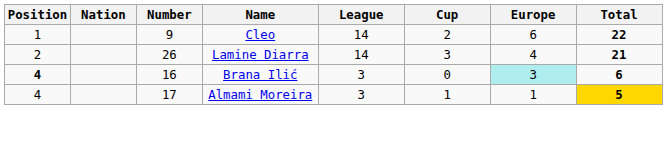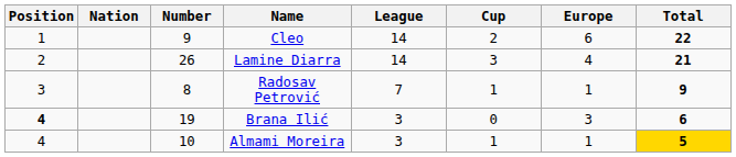 <table class="wikitable" style="font-size: 95%; text-align: center;">
 <tr>
 <th width=60>Position</th>
 <th width=60>Nation</th>
 <th width=60>Number</th>
 <th width=110>Name</th>
 <th width=80>League</th>
 <th width=80>Cup</th>
 <th width=80>Europe</th>
 <th width=80>Total</th>
 </tr>
 <tr>
 <td>1</td>
 <td></td>
 <td>9</td>
 <td><a href='#'>Cleo</a></td>
 <td>14</td>
 <td>2</td>
 <td>6</td>
 <td><strong>22</strong></td>
 </tr>
 <tr>
 </tr>
 <tr>
 <td>2</td>
 <td></td>
 <td>26</td>
 <td><a href='#'>Lamine Diarra</a></td>
 <td>14</td>
 <td>3</td>
 <td>4</td>
 <td><strong>21</strong></td>
 </tr>
 <tr>
 </tr>
 <tr>
+<td>3</td>
+<td></td>
+<td>8</td>
+<td><a href='#'>Radosav Petrović</a></td>
+<td>7</td>
+<td>1</td>
+<td>1</td>
+<td><strong>9</strong></td>
+</tr>
+<tr>
 </tr>
 <tr>
 <td><strong>4</strong></td>
 <td></td>
-<td>16</td>
+<td>19</td>
 <td><a href='#'>Brana Ilić</a></td>
 <td>3</td>
 <td>0</td>
-<td style="background: paleturquoise;">3</td>
+<td>3</td>
 <td><strong>6</strong></td>
 </tr>
 <tr>
 <td>4</td>
 <td></td>
-<td>17</td>
+<td>10</td>
 <td><a href='#'>Almami Moreira</a></td>
 <td>3</td>
 <td>1</td>
 <td>1</td>
 <td style="background: gold;"><strong>5</strong></td>
 </tr>
 <tr>
 </tr>
 </table>
